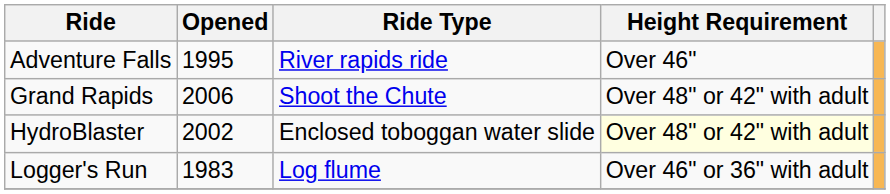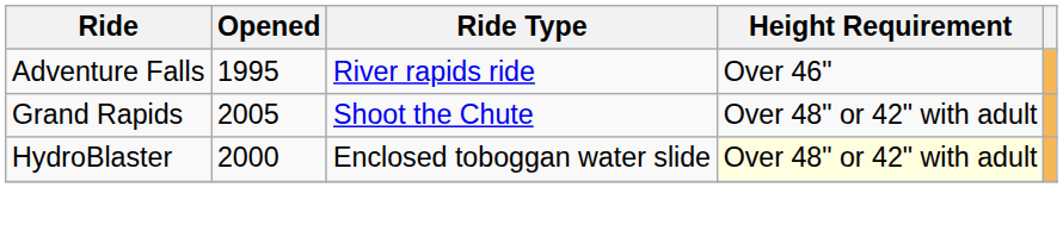 <table class="sortable wikitable">
 <tr>
 <th>Ride</th>
 <th>Opened</th>
 <th>Ride Type</th>
 <th>Height Requirement</th>
 <th></th>
 </tr>
 <tr>
 <td>Adventure Falls</td>
 <td>1995</td>
 <td style="text-align:left"><a href='#'>River rapids ride</a></td>
 <td>Over 46"</td>
 <td bgcolor="#F7B754" align=center><strong></strong></td>
 </tr>
 <tr>
 <td>Grand Rapids</td>
-<td>2006</td>
+<td>2005</td>
 <td style="text-align:left"><a href='#'>Shoot the Chute</a></td>
 <td>Over 48" or 42" with adult</td>
 <td bgcolor="#F7B754" align=center><strong></strong></td>
 </tr>
 <tr>
 <td>HydroBlaster</td>
-<td>2002</td>
+<td>2000</td>
 <td style="text-align:left">Enclosed toboggan water slide</td>
 <td style="background: lightyellow;">Over 48" or 42" with adult</td>
 <td bgcolor="#F7B754" align=center><strong></strong></td>
 </tr>
 <tr>
-<td>Logger's Run</td>
-<td>1983</td>
-<td style="text-align:left"><a href='#'>Log flume</a></td>
-<td>Over 46" or 36" with adult</td>
-<td bgcolor="#F7B754" align=center><strong></strong></td>
-</tr>
-<tr>
 </tr>
 </table>
